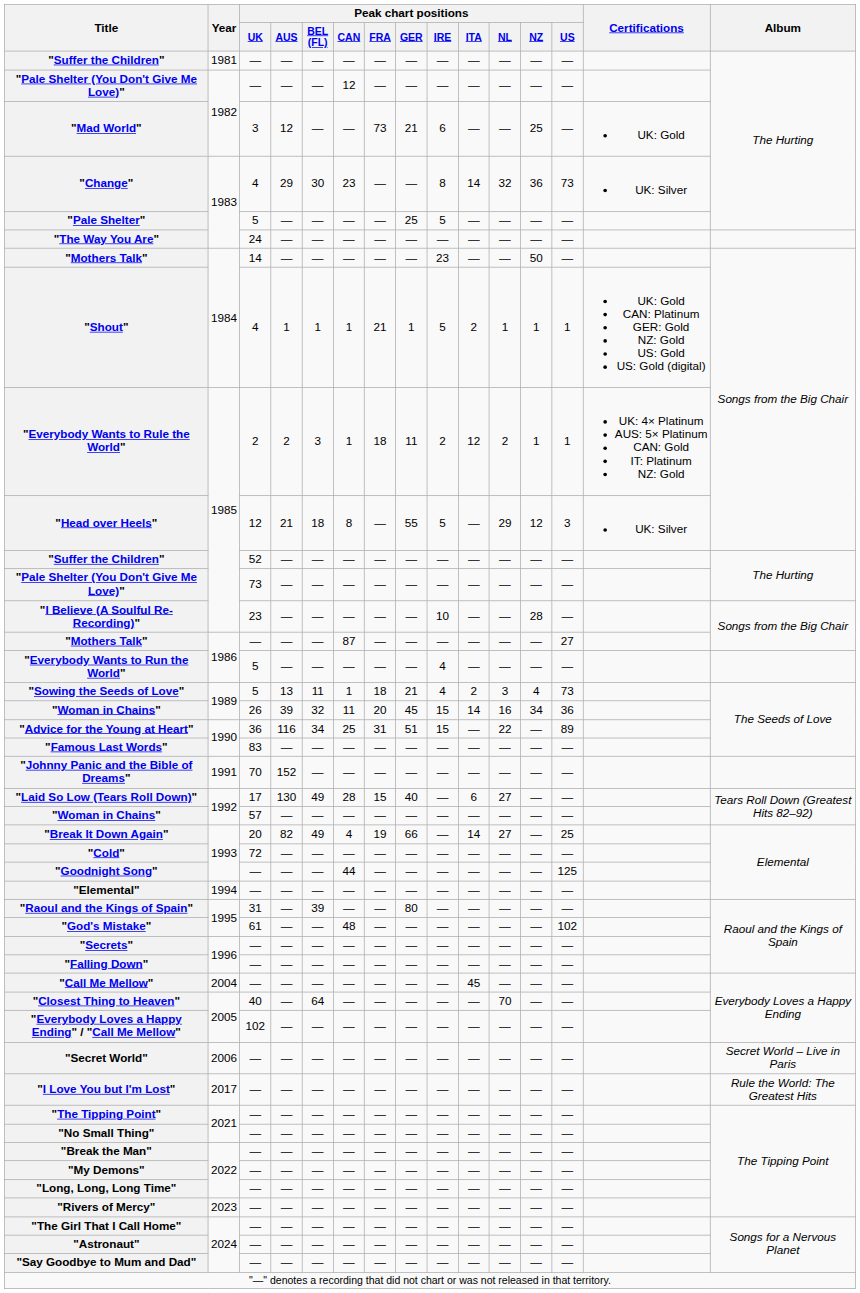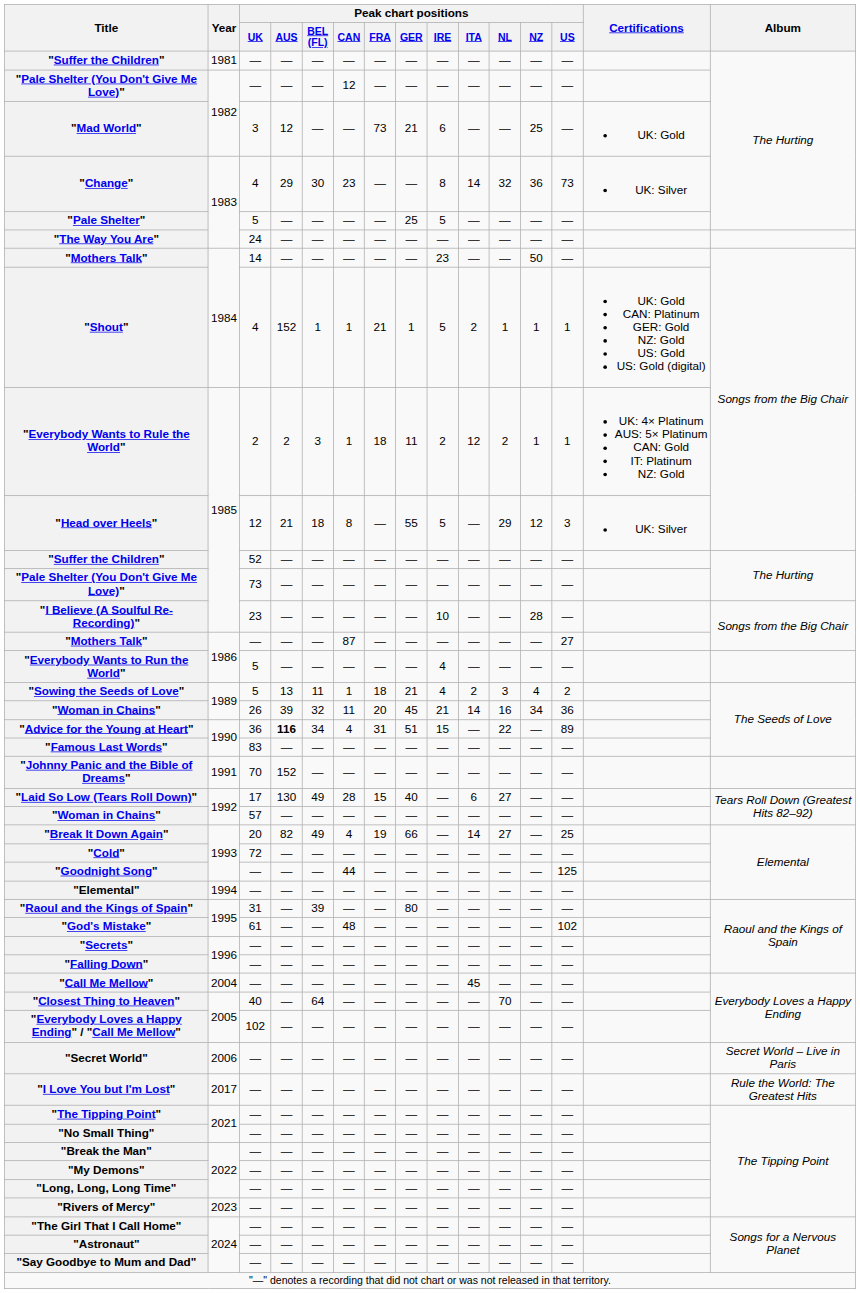 <table class="wikitable plainrowheaders" style="text-align:center;">
 <tr>
 <th scope="col" rowspan="2" style="width:17em;">Title</th>
 <th scope="col" rowspan="2">Year</th>
 <th scope="col" colspan="11">Peak chart positions</th>
 <th scope="col" rowspan="2"><a href='#'>Certifications</a></th>
 <th scope="col" rowspan="2" style="width:12em;">Album</th>
 </tr>
 <tr>
 <th scope="col" style="width:2.5em;font-size:90%;"><a href='#'>UK</a><br></th>
 <th scope="col" style="width:2.5em;font-size:90%;"><a href='#'>AUS</a><br></th>
 <th scope="col" style="width:2.5em;font-size:90%;"><a href='#'>BEL<br>(FL)</a><br></th>
 <th scope="col" style="width:2.5em;font-size:90%;"><a href='#'>CAN</a><br></th>
 <th scope="col" style="width:2.5em;font-size:90%;"><a href='#'>FRA</a><br></th>
 <th scope="col" style="width:2.5em;font-size:90%;"><a href='#'>GER</a><br></th>
 <th scope="col" style="width:2.5em;font-size:90%;"><a href='#'>IRE</a><br></th>
 <th scope="col" style="width:2.5em;font-size:90%;"><a href='#'>ITA</a><br></th>
 <th scope="col" style="width:2.5em;font-size:90%;"><a href='#'>NL</a><br></th>
 <th scope="col" style="width:2.5em;font-size:90%;"><a href='#'>NZ</a><br></th>
 <th scope="col" style="width:2.5em;font-size:90%;"><a href='#'>US</a><br></th>
 </tr>
 <tr>
 <th scope="row">"<a href='#'>Suffer the Children</a>"</th>
 <td>1981</td>
 <td>—</td>
 <td>—</td>
 <td>—</td>
 <td>—</td>
 <td>—</td>
 <td>—</td>
 <td>—</td>
 <td>—</td>
 <td>—</td>
 <td>—</td>
 <td>—</td>
 <td></td>
 <td rowspan="5"><em>The Hurting</em></td>
 </tr>
 <tr>
 <th scope="row">"<a href='#'>Pale Shelter (You Don't Give Me Love)</a>"</th>
 <td rowspan="2">1982</td>
 <td>—</td>
 <td>—</td>
 <td>—</td>
 <td>12</td>
 <td>—</td>
 <td>—</td>
 <td>—</td>
 <td>—</td>
 <td>—</td>
 <td>—</td>
 <td>—</td>
 <td></td>
 </tr>
 <tr>
 <th scope="row">"<a href='#'>Mad World</a>"</th>
 <td>3</td>
 <td>12</td>
 <td>—</td>
 <td>—</td>
 <td>73</td>
 <td>21</td>
 <td>6</td>
 <td>—</td>
 <td>—</td>
 <td>25</td>
 <td>—</td>
 <td><br><ul><li>UK: Gold</li></ul></td>
 </tr>
 <tr>
 <th scope="row">"<a href='#'>Change</a>"</th>
 <td rowspan="3">1983</td>
 <td>4</td>
 <td>29</td>
 <td>30</td>
 <td>23</td>
 <td>—</td>
 <td>—</td>
 <td>8</td>
 <td>14</td>
 <td>32</td>
 <td>36</td>
 <td>73</td>
 <td><br><ul><li>UK: Silver</li></ul></td>
 </tr>
 <tr>
 <th scope="row">"<a href='#'>Pale Shelter</a>" </th>
 <td>5</td>
 <td>—</td>
 <td>—</td>
 <td>—</td>
 <td>—</td>
 <td>25</td>
 <td>5</td>
 <td>—</td>
 <td>—</td>
 <td>—</td>
 <td>—</td>
 <td></td>
 </tr>
 <tr>
 <th scope="row">"<a href='#'>The Way You Are</a>"</th>
 <td>24</td>
 <td>—</td>
 <td>—</td>
 <td>—</td>
 <td>—</td>
 <td>—</td>
 <td>—</td>
 <td>—</td>
 <td>—</td>
 <td>—</td>
 <td>—</td>
 <td></td>
 <td></td>
 </tr>
 <tr>
 <th scope="row">"<a href='#'>Mothers Talk</a>"</th>
 <td rowspan="2">1984</td>
 <td>14</td>
 <td>—</td>
 <td>—</td>
 <td>—</td>
 <td>—</td>
 <td>—</td>
 <td>23</td>
 <td>—</td>
 <td>—</td>
 <td>50</td>
 <td>—</td>
 <td></td>
 <td rowspan="4"><em>Songs from the Big Chair</em></td>
 </tr>
 <tr>
 <th scope="row">"<a href='#'>Shout</a>"</th>
 <td>4</td>
-<td>1</td>
+<td>152</td>
 <td>1</td>
 <td>1</td>
 <td>21</td>
 <td>1</td>
 <td>5</td>
 <td>2</td>
 <td>1</td>
 <td>1</td>
 <td>1</td>
 <td><br><ul><li>UK: Gold</li><li>CAN: Platinum</li><li>GER: Gold</li><li>NZ: Gold</li><li>US: Gold</li><li>US: Gold (digital)</li></ul></td>
 </tr>
 <tr>
 <th scope="row">"<a href='#'>Everybody Wants to Rule the World</a>"</th>
 <td rowspan="5">1985</td>
 <td>2</td>
 <td>2</td>
 <td>3</td>
 <td>1</td>
 <td>18</td>
 <td>11</td>
 <td>2</td>
 <td>12</td>
 <td>2</td>
 <td>1</td>
 <td>1</td>
 <td><br><ul><li>UK: 4× Platinum</li><li>AUS: 5× Platinum</li><li>CAN: Gold</li><li>IT: Platinum</li><li>NZ: Gold</li></ul></td>
 </tr>
 <tr>
 <th scope="row">"<a href='#'>Head over Heels</a>"</th>
 <td>12</td>
 <td>21</td>
 <td>18</td>
 <td>8</td>
 <td>—</td>
 <td>55</td>
 <td>5</td>
 <td>—</td>
 <td>29</td>
 <td>12</td>
 <td>3</td>
 <td><br><ul><li>UK: Silver</li></ul></td>
 </tr>
 <tr>
 <th scope="row">"<a href='#'>Suffer the Children</a>" </th>
 <td>52</td>
 <td>—</td>
 <td>—</td>
 <td>—</td>
 <td>—</td>
 <td>—</td>
 <td>—</td>
 <td>—</td>
 <td>—</td>
 <td>—</td>
 <td>—</td>
 <td></td>
 <td rowspan="2"><em>The Hurting</em></td>
 </tr>
 <tr>
 <th scope="row">"<a href='#'>Pale Shelter (You Don't Give Me Love)</a>" </th>
 <td>73</td>
 <td>—</td>
 <td>—</td>
 <td>—</td>
 <td>—</td>
 <td>—</td>
 <td>—</td>
 <td>—</td>
 <td>—</td>
 <td>—</td>
 <td>—</td>
 <td></td>
 </tr>
 <tr>
 <th scope="row">"<a href='#'>I Believe (A Soulful Re-Recording)</a>"</th>
 <td>23</td>
 <td>—</td>
 <td>—</td>
 <td>—</td>
 <td>—</td>
 <td>—</td>
 <td>10</td>
 <td>—</td>
 <td>—</td>
 <td>28</td>
 <td>—</td>
 <td></td>
 <td rowspan="2"><em>Songs from the Big Chair</em></td>
 </tr>
 <tr>
 <th scope="row">"<a href='#'>Mothers Talk</a>" </th>
 <td rowspan="2">1986</td>
 <td>—</td>
 <td>—</td>
 <td>—</td>
 <td>87</td>
 <td>—</td>
 <td>—</td>
 <td>—</td>
 <td>—</td>
 <td>—</td>
 <td>—</td>
 <td>27</td>
 <td></td>
 </tr>
 <tr>
 <th scope="row">"<a href='#'>Everybody Wants to Run the World</a>"</th>
 <td>5</td>
 <td>—</td>
 <td>—</td>
 <td>—</td>
 <td>—</td>
 <td>—</td>
 <td>4</td>
 <td>—</td>
 <td>—</td>
 <td>—</td>
 <td>—</td>
 <td></td>
 <td></td>
 </tr>
 <tr>
 <th scope="row">"<a href='#'>Sowing the Seeds of Love</a>"</th>
 <td rowspan="2">1989</td>
 <td>5</td>
 <td>13</td>
 <td>11</td>
 <td>1</td>
 <td>18</td>
 <td>21</td>
 <td>4</td>
 <td>2</td>
 <td>3</td>
 <td>4</td>
-<td>73</td>
+<td>2</td>
 <td></td>
 <td rowspan="4"><em>The Seeds of Love</em></td>
 </tr>
 <tr>
 <th scope="row">"<a href='#'>Woman in Chains</a>"<br></th>
 <td>26</td>
 <td>39</td>
 <td>32</td>
 <td>11</td>
 <td>20</td>
 <td>45</td>
-<td>15</td>
+<td>21</td>
 <td>14</td>
 <td>16</td>
 <td>34</td>
 <td>36</td>
 <td></td>
 </tr>
 <tr>
 <th scope="row">"<a href='#'>Advice for the Young at Heart</a>"</th>
 <td rowspan="2">1990</td>
 <td>36</td>
-<td>116</td>
+<td><strong>116</strong></td>
 <td>34</td>
-<td>25</td>
+<td>4</td>
 <td>31</td>
 <td>51</td>
 <td>15</td>
 <td>—</td>
 <td>22</td>
 <td>—</td>
 <td>89</td>
 <td></td>
 </tr>
 <tr>
 <th scope="row">"<a href='#'>Famous Last Words</a>"</th>
 <td>83</td>
 <td>—</td>
 <td>—</td>
 <td>—</td>
 <td>—</td>
 <td>—</td>
 <td>—</td>
 <td>—</td>
 <td>—</td>
 <td>—</td>
 <td>—</td>
 <td></td>
 </tr>
 <tr>
 <th scope="row">"<a href='#'>Johnny Panic and the Bible of Dreams</a>"</th>
 <td>1991</td>
 <td>70</td>
 <td>152</td>
 <td>—</td>
 <td>—</td>
 <td>—</td>
 <td>—</td>
 <td>—</td>
 <td>—</td>
 <td>—</td>
 <td>—</td>
 <td>—</td>
 <td></td>
 <td></td>
 </tr>
 <tr>
 <th scope="row">"<a href='#'>Laid So Low (Tears Roll Down)</a>"</th>
 <td rowspan="2">1992</td>
 <td>17</td>
 <td>130</td>
 <td>49</td>
 <td>28</td>
 <td>15</td>
 <td>40</td>
 <td>—</td>
 <td>6</td>
 <td>27</td>
 <td>—</td>
 <td>—</td>
 <td></td>
 <td rowspan="2"><em>Tears Roll Down (Greatest Hits 82–92)</em></td>
 </tr>
 <tr>
 <th scope="row">"<a href='#'>Woman in Chains</a>" </th>
 <td>57</td>
 <td>—</td>
 <td>—</td>
 <td>—</td>
 <td>—</td>
 <td>—</td>
 <td>—</td>
 <td>—</td>
 <td>—</td>
 <td>—</td>
 <td>—</td>
 <td></td>
 </tr>
 <tr>
 <th scope="row">"<a href='#'>Break It Down Again</a>"</th>
 <td rowspan="3">1993</td>
 <td>20</td>
 <td>82</td>
 <td>49</td>
 <td>4</td>
 <td>19</td>
 <td>66</td>
 <td>—</td>
 <td>14</td>
 <td>27</td>
 <td>—</td>
 <td>25</td>
 <td></td>
 <td rowspan="4"><em>Elemental</em></td>
 </tr>
 <tr>
 <th scope="row">"<a href='#'>Cold</a>"</th>
 <td>72</td>
 <td>—</td>
 <td>—</td>
 <td>—</td>
 <td>—</td>
 <td>—</td>
 <td>—</td>
 <td>—</td>
 <td>—</td>
 <td>—</td>
 <td>—</td>
 <td></td>
 </tr>
 <tr>
 <th scope="row">"<a href='#'>Goodnight Song</a>"</th>
 <td>—</td>
 <td>—</td>
 <td>—</td>
 <td>44</td>
 <td>—</td>
 <td>—</td>
 <td>—</td>
 <td>—</td>
 <td>—</td>
 <td>—</td>
 <td>125</td>
 <td></td>
 </tr>
 <tr>
 <th scope="row">"Elemental"</th>
 <td>1994</td>
 <td>—</td>
 <td>—</td>
 <td>—</td>
 <td>—</td>
 <td>—</td>
 <td>—</td>
 <td>—</td>
 <td>—</td>
 <td>—</td>
 <td>—</td>
 <td>—</td>
 <td></td>
 </tr>
 <tr>
 <th scope="row">"<a href='#'>Raoul and the Kings of Spain</a>"</th>
 <td rowspan="2">1995</td>
 <td>31</td>
 <td>—</td>
 <td>39</td>
 <td>—</td>
 <td>—</td>
 <td>80</td>
 <td>—</td>
 <td>—</td>
 <td>—</td>
 <td>—</td>
 <td>—</td>
 <td></td>
 <td rowspan="4"><em>Raoul and the Kings of Spain</em></td>
 </tr>
 <tr>
 <th scope="row">"<a href='#'>God's Mistake</a>"</th>
 <td>61</td>
 <td>—</td>
 <td>—</td>
 <td>48</td>
 <td>—</td>
 <td>—</td>
 <td>—</td>
 <td>—</td>
 <td>—</td>
 <td>—</td>
 <td>102</td>
 <td></td>
 </tr>
 <tr>
 <th scope="row">"<a href='#'>Secrets</a>"</th>
 <td rowspan="2">1996</td>
 <td>—</td>
 <td>—</td>
 <td>—</td>
 <td>—</td>
 <td>—</td>
 <td>—</td>
 <td>—</td>
 <td>—</td>
 <td>—</td>
 <td>—</td>
 <td>—</td>
 <td></td>
 </tr>
 <tr>
 <th scope="row">"<a href='#'>Falling Down</a>"</th>
 <td>—</td>
 <td>—</td>
 <td>—</td>
 <td>—</td>
 <td>—</td>
 <td>—</td>
 <td>—</td>
 <td>—</td>
 <td>—</td>
 <td>—</td>
 <td>—</td>
 <td></td>
 </tr>
 <tr>
 <th scope="row">"<a href='#'>Call Me Mellow</a>"</th>
 <td>2004</td>
 <td>—</td>
 <td>—</td>
 <td>—</td>
 <td>—</td>
 <td>—</td>
 <td>—</td>
 <td>—</td>
 <td>45</td>
 <td>—</td>
 <td>—</td>
 <td>—</td>
 <td></td>
 <td rowspan="3"><em>Everybody Loves a Happy Ending</em></td>
 </tr>
 <tr>
 <th scope="row">"<a href='#'>Closest Thing to Heaven</a>"</th>
 <td rowspan="2">2005</td>
 <td>40</td>
 <td>—</td>
 <td>64</td>
 <td>—</td>
 <td>—</td>
 <td>—</td>
 <td>—</td>
 <td>—</td>
 <td>70</td>
 <td>—</td>
 <td>—</td>
 <td></td>
 </tr>
 <tr>
 <th scope="row">"<a href='#'>Everybody Loves a Happy Ending</a>" / "<a href='#'>Call Me Mellow</a>"</th>
 <td>102</td>
 <td>—</td>
 <td>—</td>
 <td>—</td>
 <td>—</td>
 <td>—</td>
 <td>—</td>
 <td>—</td>
 <td>—</td>
 <td>—</td>
 <td>—</td>
 <td></td>
 </tr>
 <tr>
 <th scope="row">"Secret World"</th>
 <td>2006</td>
 <td>—</td>
 <td>—</td>
 <td>—</td>
 <td>—</td>
 <td>—</td>
 <td>—</td>
 <td>—</td>
 <td>—</td>
 <td>—</td>
 <td>—</td>
 <td>—</td>
 <td></td>
 <td><em>Secret World – Live in Paris</em></td>
 </tr>
 <tr>
 <th scope="row">"<a href='#'>I Love You but I'm Lost</a>"</th>
 <td>2017</td>
 <td>—</td>
 <td>—</td>
 <td>—</td>
 <td>—</td>
 <td>—</td>
 <td>—</td>
 <td>—</td>
 <td>—</td>
 <td>—</td>
 <td>—</td>
 <td>—</td>
 <td></td>
 <td><em>Rule the World: The Greatest Hits</em></td>
 </tr>
 <tr>
 <th scope="row">"<a href='#'>The Tipping Point</a>"</th>
 <td rowspan="2">2021</td>
 <td>—</td>
 <td>—</td>
 <td>—</td>
 <td>—</td>
 <td>—</td>
 <td>—</td>
 <td>—</td>
 <td>—</td>
 <td>—</td>
 <td>—</td>
 <td>—</td>
 <td></td>
 <td rowspan="6"><em>The Tipping Point</em></td>
 </tr>
 <tr>
 <th scope="row">"No Small Thing"</th>
 <td>—</td>
 <td>—</td>
 <td>—</td>
 <td>—</td>
 <td>—</td>
 <td>—</td>
 <td>—</td>
 <td>—</td>
 <td>—</td>
 <td>—</td>
 <td>—</td>
 <td></td>
 </tr>
 <tr>
 <th scope="row">"Break the Man"</th>
 <td rowspan="3">2022</td>
 <td>—</td>
 <td>—</td>
 <td>—</td>
 <td>—</td>
 <td>—</td>
 <td>—</td>
 <td>—</td>
 <td>—</td>
 <td>—</td>
 <td>—</td>
 <td>—</td>
 <td></td>
 </tr>
 <tr>
 <th scope="row">"My Demons"</th>
 <td>—</td>
 <td>—</td>
 <td>—</td>
 <td>—</td>
 <td>—</td>
 <td>—</td>
 <td>—</td>
 <td>—</td>
 <td>—</td>
 <td>—</td>
 <td>—</td>
 <td></td>
 </tr>
 <tr>
 <th scope="row">"Long, Long, Long Time"</th>
 <td>—</td>
 <td>—</td>
 <td>—</td>
 <td>—</td>
 <td>—</td>
 <td>—</td>
 <td>—</td>
 <td>—</td>
 <td>—</td>
 <td>—</td>
 <td>—</td>
 <td></td>
 </tr>
 <tr>
 <th scope="row">"Rivers of Mercy"</th>
 <td>2023</td>
 <td>—</td>
 <td>—</td>
 <td>—</td>
 <td>—</td>
 <td>—</td>
 <td>—</td>
 <td>—</td>
 <td>—</td>
 <td>—</td>
 <td>—</td>
 <td>—</td>
 <td></td>
 </tr>
 <tr>
 <th scope="row">"The Girl That I Call Home"</th>
 <td rowspan="3">2024</td>
 <td>—</td>
 <td>—</td>
 <td>—</td>
 <td>—</td>
 <td>—</td>
 <td>—</td>
 <td>—</td>
 <td>—</td>
 <td>—</td>
 <td>—</td>
 <td>—</td>
 <td></td>
 <td rowspan="3"><em>Songs for a Nervous Planet</em></td>
 </tr>
 <tr>
 <th scope="row">"Astronaut"</th>
 <td>—</td>
 <td>—</td>
 <td>—</td>
 <td>—</td>
 <td>—</td>
 <td>—</td>
 <td>—</td>
 <td>—</td>
 <td>—</td>
 <td>—</td>
 <td>—</td>
 <td></td>
 </tr>
 <tr>
 <th scope="row">"Say Goodbye to Mum and Dad"</th>
 <td>—</td>
 <td>—</td>
 <td>—</td>
 <td>—</td>
 <td>—</td>
 <td>—</td>
 <td>—</td>
 <td>—</td>
 <td>—</td>
 <td>—</td>
 <td>—</td>
 <td></td>
 </tr>
 <tr>
 <td colspan="15" style="font-size:90%">"—" denotes a recording that did not chart or was not released in that territory.</td>
 </tr>
 </table>
